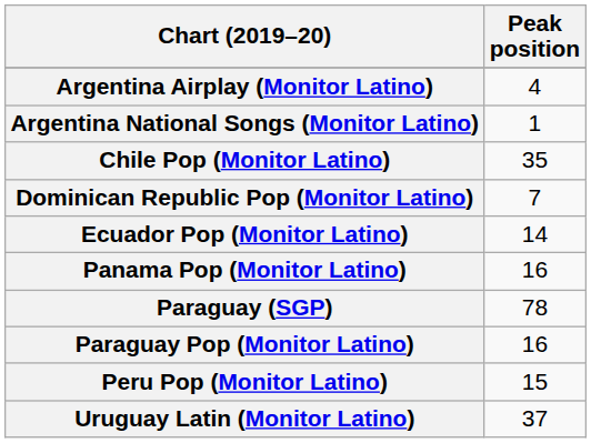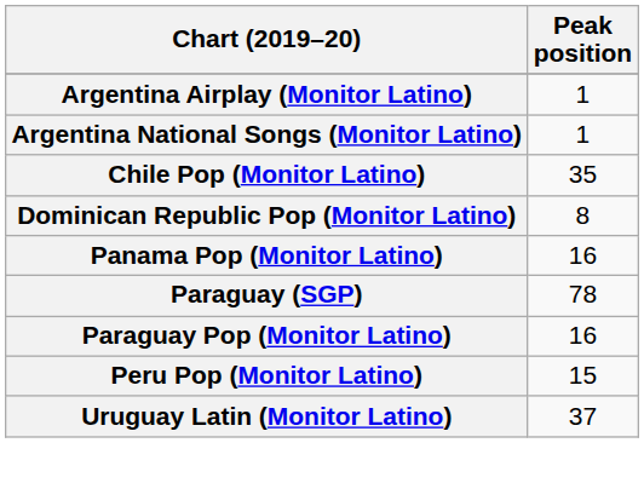 <table class="wikitable sortable plainrowheaders" style="text-align:center">
 <tr>
 <th scope="col">Chart (2019–20)</th>
 <th scope="col">Peak<br> position</th>
 </tr>
 <tr>
 </tr>
 <tr>
 <th scope="row">Argentina Airplay (<a href='#'>Monitor Latino</a>)</th>
-<td>4</td>
+<td>1</td>
 </tr>
 <tr>
 <th scope="row">Argentina National Songs (<a href='#'>Monitor Latino</a>)</th>
 <td>1</td>
 </tr>
 <tr>
 <th scope="row">Chile Pop (<a href='#'>Monitor Latino</a>)</th>
 <td>35</td>
 </tr>
 <tr>
 <th scope="row">Dominican Republic Pop (<a href='#'>Monitor Latino</a>)</th>
-<td>7</td>
-</tr>
-<tr>
-<th scope="row">Ecuador Pop (<a href='#'>Monitor Latino</a>)</th>
-<td>14</td>
+<td>8</td>
 </tr>
 <tr>
 <th scope="row">Panama Pop (<a href='#'>Monitor Latino</a>)</th>
 <td>16</td>
 </tr>
 <tr>
 <th scope="row">Paraguay (<a href='#'>SGP</a>)</th>
 <td>78</td>
 </tr>
 <tr>
 <th scope="row">Paraguay Pop (<a href='#'>Monitor Latino</a>)</th>
 <td>16</td>
 </tr>
 <tr>
 <th scope="row">Peru Pop (<a href='#'>Monitor Latino</a>)</th>
 <td>15</td>
 </tr>
 <tr>
 <th scope="row">Uruguay Latin (<a href='#'>Monitor Latino</a>)</th>
 <td>37</td>
 </tr>
 </table>
